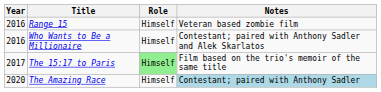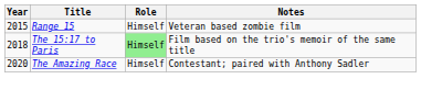 <table class="wikitable sortable">
 <tr>
 <th>Year</th>
 <th>Title</th>
 <th>Role</th>
 <th class="unsortable">Notes</th>
 </tr>
 <tr>
-<td>2016</td>
+<td>2015</td>
 <td><em><a href='#'>Range 15</a></em> </td>
 <td>Himself</td>
 <td>Veteran based zombie film</td>
 </tr>
 <tr>
-<td>2016</td>
-<td><em><a href='#'>Who Wants to Be a Millionaire</a></em></td>
-<td>Himself</td>
-<td>Contestant; paired with Anthony Sadler and Alek Skarlatos</td>
-</tr>
-<tr>
-<td>2017</td>
+<td>2018</td>
 <td><em><a href='#'>The 15:17 to Paris</a></em></td>
 <td style="background: lightgreen;">Himself</td>
 <td>Film based on the trio's memoir of the same title</td>
 </tr>
 <tr>
 <td>2020</td>
 <td><em><a href='#'>The Amazing Race</a></em></td>
 <td>Himself</td>
-<td style="background: lightblue;">Contestant; paired with Anthony Sadler</td>
+<td>Contestant; paired with Anthony Sadler</td>
 </tr>
 </table>
